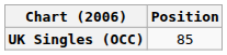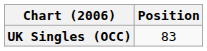 <table class="wikitable plainrowheaders" style="text-align:center">
 <tr>
 <th scope="col">Chart (2006)</th>
 <th scope="col">Position</th>
 </tr>
 <tr>
 <th scope="row">UK Singles (OCC)</th>
-<td>85</td>
+<td>83</td>
 </tr>
 </table>
